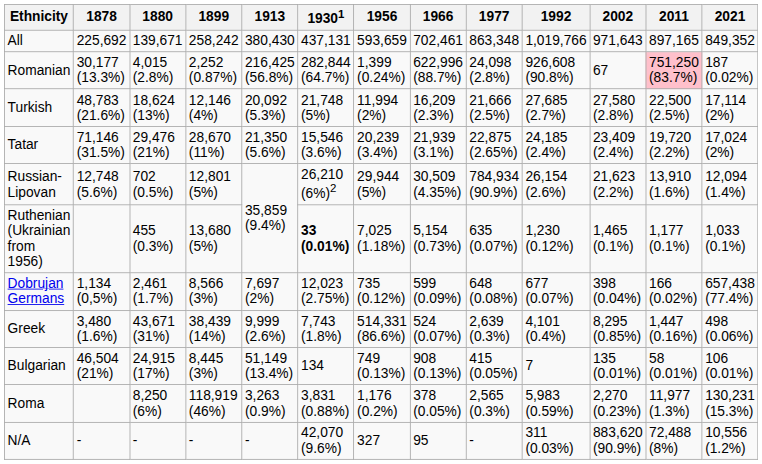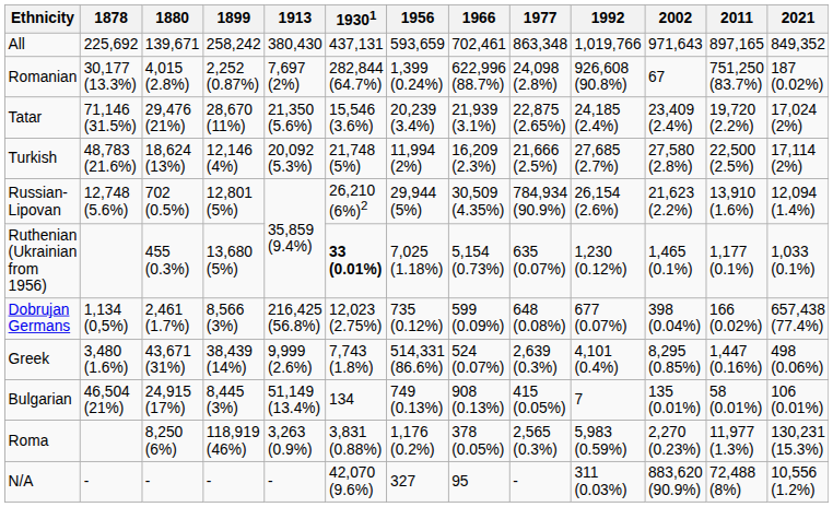 <table class="wikitable">
 <tr>
 <th>Ethnicity</th>
 <th>1878</th>
 <th>1880</th>
 <th>1899</th>
 <th>1913</th>
 <th>1930<sup>1</sup></th>
 <th>1956</th>
 <th>1966</th>
 <th>1977</th>
 <th>1992</th>
 <th>2002</th>
 <th>2011</th>
 <th>2021</th>
 </tr>
 <tr>
 <td>All</td>
 <td>225,692</td>
 <td>139,671</td>
 <td>258,242</td>
 <td>380,430</td>
 <td>437,131</td>
 <td>593,659</td>
 <td>702,461</td>
 <td>863,348</td>
 <td>1,019,766</td>
 <td>971,643</td>
 <td>897,165</td>
 <td>849,352</td>
 </tr>
 <tr>
 <td>Romanian</td>
 <td>30,177 (13.3%)</td>
 <td>4,015 (2.8%)</td>
 <td>2,252 (0.87%)</td>
-<td>216,425 (56.8%)</td>
+<td>7,697 (2%)</td>
 <td>282,844 (64.7%)</td>
 <td>1,399 (0.24%)</td>
 <td>622,996 (88.7%)</td>
 <td>24,098 (2.8%)</td>
 <td>926,608 (90.8%)</td>
 <td>67</td>
-<td style="background: pink;">751,250 (83.7%)</td>
+<td>751,250 (83.7%)</td>
 <td>187 (0.02%)</td>
+</tr>
+<tr>
+<td>Tatar</td>
+<td>71,146 (31.5%)</td>
+<td>29,476 (21%)</td>
+<td>28,670 (11%)</td>
+<td>21,350 (5.6%)</td>
+<td>15,546 (3.6%)</td>
+<td>20,239 (3.4%)</td>
+<td>21,939 (3.1%)</td>
+<td>22,875 (2.65%)</td>
+<td>24,185 (2.4%)</td>
+<td>23,409 (2.4%)</td>
+<td>19,720 (2.2%)</td>
+<td>17,024 (2%)</td>
 </tr>
 <tr>
 <td>Turkish</td>
 <td>48,783 (21.6%)</td>
 <td>18,624 (13%)</td>
 <td>12,146 (4%)</td>
 <td>20,092 (5.3%)</td>
 <td>21,748 (5%)</td>
 <td>11,994 (2%)</td>
 <td>16,209 (2.3%)</td>
 <td>21,666 (2.5%)</td>
 <td>27,685 (2.7%)</td>
 <td>27,580 (2.8%)</td>
 <td>22,500 (2.5%)</td>
 <td>17,114 (2%)</td>
-</tr>
-<tr>
-<td>Tatar</td>
-<td>71,146 (31.5%)</td>
-<td>29,476 (21%)</td>
-<td>28,670 (11%)</td>
-<td>21,350 (5.6%)</td>
-<td>15,546 (3.6%)</td>
-<td>20,239 (3.4%)</td>
-<td>21,939 (3.1%)</td>
-<td>22,875 (2.65%)</td>
-<td>24,185 (2.4%)</td>
-<td>23,409 (2.4%)</td>
-<td>19,720 (2.2%)</td>
-<td>17,024 (2%)</td>
 </tr>
 <tr>
 <td>Russian-Lipovan</td>
 <td>12,748 (5.6%)</td>
 <td>702 (0.5%)</td>
 <td>12,801 (5%)</td>
 <td rowspan="2">35,859 (9.4%)</td>
 <td>26,210 (6%)<sup>2</sup></td>
 <td>29,944 (5%)</td>
 <td>30,509 (4.35%)</td>
 <td>784,934 (90.9%)</td>
 <td>26,154 (2.6%)</td>
 <td>21,623 (2.2%)</td>
 <td>13,910 (1.6%)</td>
 <td>12,094 (1.4%)</td>
 </tr>
 <tr>
 <td>Ruthenian <br>(Ukrainian from 1956)</td>
 <td></td>
 <td>455 (0.3%)</td>
 <td>13,680 (5%)</td>
 <td><strong>33 (0.01%)</strong></td>
 <td>7,025 (1.18%)</td>
 <td>5,154 (0.73%)</td>
 <td>635 (0.07%)</td>
 <td>1,230 (0.12%)</td>
 <td>1,465 (0.1%)</td>
 <td>1,177 (0.1%)</td>
 <td>1,033 (0.1%)</td>
 </tr>
 <tr>
 <td><a href='#'>Dobrujan Germans</a></td>
 <td>1,134 (0,5%)</td>
 <td>2,461 (1.7%)</td>
 <td>8,566 (3%)</td>
-<td>7,697 (2%)</td>
+<td>216,425 (56.8%)</td>
 <td>12,023 (2.75%)</td>
 <td>735 (0.12%)</td>
 <td>599 (0.09%)</td>
 <td>648 (0.08%)</td>
 <td>677 (0.07%)</td>
 <td>398 (0.04%)</td>
 <td>166 (0.02%)</td>
 <td>657,438 (77.4%)</td>
 </tr>
 <tr>
 <td>Greek</td>
 <td>3,480 (1.6%)</td>
 <td>43,671 (31%)</td>
 <td>38,439 (14%)</td>
 <td>9,999 (2.6%)</td>
 <td>7,743 (1.8%)</td>
 <td>514,331 (86.6%)</td>
 <td>524 (0.07%)</td>
 <td>2,639 (0.3%)</td>
 <td>4,101 (0.4%)</td>
 <td>8,295 (0.85%)</td>
 <td>1,447 (0.16%)</td>
 <td>498 (0.06%)</td>
 </tr>
 <tr>
 <td>Bulgarian</td>
 <td>46,504 (21%)</td>
 <td>24,915 (17%)</td>
 <td>8,445 (3%)</td>
 <td>51,149 (13.4%)</td>
 <td>134</td>
 <td>749 (0.13%)</td>
 <td>908 (0.13%)</td>
 <td>415 (0.05%)</td>
 <td>7</td>
 <td>135 (0.01%)</td>
 <td>58 (0.01%)</td>
 <td>106 (0.01%)</td>
 </tr>
 <tr>
 <td>Roma</td>
 <td></td>
 <td>8,250 (6%)</td>
 <td>118,919 (46%)</td>
 <td>3,263 (0.9%)</td>
 <td>3,831 (0.88%)</td>
 <td>1,176 (0.2%)</td>
 <td>378 (0.05%)</td>
 <td>2,565 (0.3%)</td>
 <td>5,983 (0.59%)</td>
 <td>2,270 (0.23%)</td>
 <td>11,977 (1.3%)</td>
 <td>130,231 (15.3%)</td>
 </tr>
 <tr>
 <td>N/A</td>
 <td>-</td>
 <td>-</td>
 <td>-</td>
 <td>-</td>
 <td>42,070 (9.6%)</td>
 <td>327</td>
 <td>95</td>
 <td>-</td>
 <td>311 (0.03%)</td>
 <td>883,620 (90.9%)</td>
 <td>72,488 (8%)</td>
 <td>10,556 (1.2%)</td>
 </tr>
 </table>
